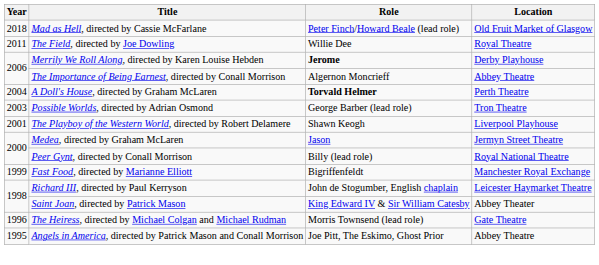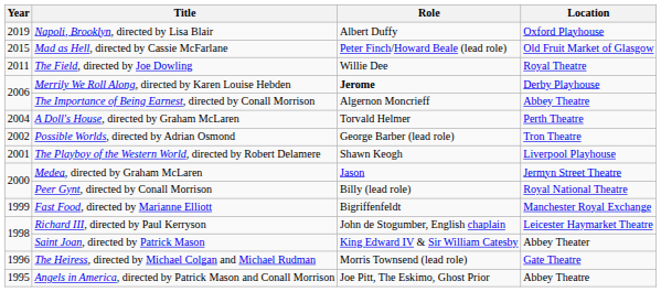 <table class="wikitable sortable">
 <tr>
 <th>Year</th>
 <th>Title</th>
 <th>Role</th>
 <th class="sortable">Location</th>
 </tr>
 <tr>
-<td>2018</td>
+<td>2019</td>
+<td><em><a href='#'>Napoli, Brooklyn</a></em>, directed by Lisa Blair</td>
+<td>Albert Duffy</td>
+<td><a href='#'>Oxford Playhouse</a></td>
+</tr>
+<tr>
+<td>2015</td>
 <td><em><a href='#'>Mad as Hell</a></em>, directed by Cassie McFarlane</td>
 <td><a href='#'>Peter Finch</a>/<a href='#'>Howard Beale</a> (lead role)</td>
 <td><a href='#'>Old Fruit Market of Glasgow</a></td>
 </tr>
 <tr>
 <td>2011</td>
 <td><em><a href='#'>The Field</a></em>, directed by <a href='#'>Joe Dowling</a></td>
 <td>Willie Dee</td>
 <td><a href='#'>Royal Theatre</a></td>
 </tr>
 <tr>
 <td rowspan=2>2006</td>
 <td><em><a href='#'>Merrily We Roll Along</a></em>, directed by Karen Louise Hebden</td>
 <td><strong>Jerome</strong></td>
 <td><a href='#'>Derby Playhouse</a></td>
 </tr>
 <tr>
 <td><em><a href='#'>The Importance of Being Earnest</a></em>, directed by Conall Morrison</td>
 <td>Algernon Moncrieff</td>
 <td><a href='#'>Abbey Theatre</a></td>
 </tr>
 <tr>
 <td>2004</td>
 <td><em><a href='#'>A Doll's House</a></em>, directed by Graham McLaren</td>
-<td><strong>Torvald Helmer</strong></td>
+<td>Torvald Helmer</td>
 <td><a href='#'>Perth Theatre</a></td>
 </tr>
 <tr>
-<td>2003</td>
+<td>2002</td>
 <td><em><a href='#'>Possible Worlds</a></em>, directed by Adrian Osmond</td>
 <td>George Barber (lead role)</td>
 <td><a href='#'>Tron Theatre</a></td>
 </tr>
 <tr>
 <td>2001</td>
 <td><em><a href='#'>The Playboy of the Western World</a></em>, directed by Robert Delamere</td>
 <td>Shawn Keogh</td>
 <td><a href='#'>Liverpool Playhouse</a></td>
 </tr>
 <tr>
 <td rowspan=2>2000</td>
 <td><em><a href='#'>Medea</a></em>, directed by Graham McLaren</td>
 <td><a href='#'>Jason</a></td>
 <td><a href='#'>Jermyn Street Theatre</a></td>
 </tr>
 <tr>
 <td><em><a href='#'>Peer Gynt</a></em>, directed by Conall Morrison</td>
 <td>Billy (lead role)</td>
 <td><a href='#'>Royal National Theatre</a></td>
 </tr>
 <tr>
 <td>1999</td>
 <td><em><a href='#'>Fast Food</a></em>, directed by <a href='#'>Marianne Elliott</a></td>
 <td>Bigriffenfeldt</td>
 <td><a href='#'>Manchester Royal Exchange</a></td>
 </tr>
 <tr>
 <td rowspan=2>1998</td>
 <td><em><a href='#'>Richard III</a></em>, directed by Paul Kerryson</td>
 <td>John de Stogumber, English <a href='#'>chaplain</a></td>
 <td><a href='#'>Leicester Haymarket Theatre</a></td>
 </tr>
 <tr>
 <td><em><a href='#'>Saint Joan</a></em>, directed by <a href='#'>Patrick Mason</a></td>
 <td><a href='#'>King Edward IV</a> & <a href='#'>Sir William Catesby</a></td>
 <td>Abbey Theater</td>
 </tr>
 <tr>
 <td>1996</td>
 <td><em><a href='#'>The Heiress</a></em>, directed by <a href='#'>Michael Colgan</a> and <a href='#'>Michael Rudman</a></td>
 <td>Morris Townsend (lead role)</td>
 <td><a href='#'>Gate Theatre</a></td>
 </tr>
 <tr>
 <td>1995</td>
 <td><em><a href='#'>Angels in America</a></em>, directed by Patrick Mason and Conall Morrison</td>
 <td>Joe Pitt, The Eskimo, Ghost Prior</td>
 <td>Abbey Theatre</td>
 </tr>
 </table>
